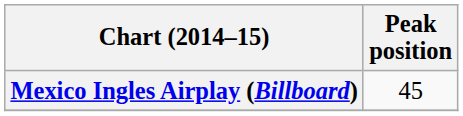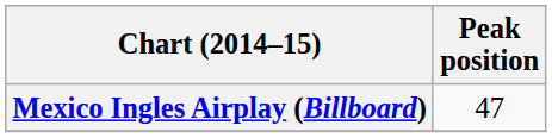 <table class="wikitable sortable plainrowheaders" style="text-align:center;">
 <tr>
 <th scope="col">Chart (2014–15)</th>
 <th scope="col">Peak<br>position</th>
 </tr>
 <tr>
 <th scope="row"><a href='#'>Mexico Ingles Airplay</a> (<em><a href='#'>Billboard</a></em>)</th>
-<td>45</td>
+<td>47</td>
 </tr>
 <tr>
 </tr>
 <tr>
 </tr>
 <tr>
 </tr>
 </table>
